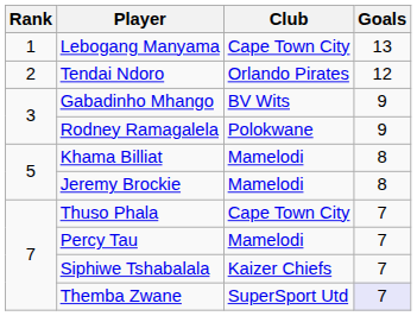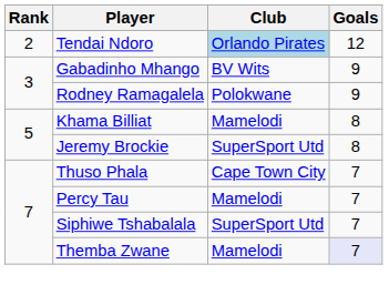 <table class="wikitable sortable" style="text-align:center">
 <tr>
 <th>Rank</th>
 <th>Player</th>
 <th>Club</th>
 <th>Goals</th>
 </tr>
 <tr>
-<td>1</td>
-<td align="left"> <a href='#'>Lebogang Manyama</a></td>
-<td align="left"><a href='#'>Cape Town City</a></td>
-<td>13</td>
-</tr>
-<tr>
 <td>2</td>
 <td align="left"> <a href='#'>Tendai Ndoro</a></td>
-<td align="left"><a href='#'>Orlando Pirates</a></td>
+<td align="left" style="background: lightblue;"><a href='#'>Orlando Pirates</a></td>
 <td>12</td>
 </tr>
 <tr>
 <td rowspan=2>3</td>
 <td align="left"> <a href='#'>Gabadinho Mhango</a></td>
 <td align="left"><a href='#'>BV Wits</a></td>
 <td>9</td>
 </tr>
 <tr>
 <td align="left"> <a href='#'>Rodney Ramagalela</a></td>
 <td align="left"><a href='#'>Polokwane</a></td>
 <td>9</td>
 </tr>
 <tr>
 <td rowspan=2>5</td>
 <td align="left"> <a href='#'>Khama Billiat</a></td>
 <td align="left"><a href='#'>Mamelodi</a></td>
 <td>8</td>
 </tr>
 <tr>
 <td align="left"> <a href='#'>Jeremy Brockie</a></td>
-<td align="left"><a href='#'>Mamelodi</a></td>
+<td align="left"><a href='#'>SuperSport Utd</a></td>
 <td>8</td>
 </tr>
 <tr>
 <td rowspan=4>7</td>
 <td align="left"> <a href='#'>Thuso Phala</a></td>
 <td align="left"><a href='#'>Cape Town City</a></td>
 <td>7</td>
 </tr>
 <tr>
 <td align="left"> <a href='#'>Percy Tau</a></td>
 <td align="left"><a href='#'>Mamelodi</a></td>
 <td>7</td>
 </tr>
 <tr>
 <td align="left"> <a href='#'>Siphiwe Tshabalala</a></td>
-<td align="left"><a href='#'>Kaizer Chiefs</a></td>
+<td align="left"><a href='#'>SuperSport Utd</a></td>
 <td>7</td>
 </tr>
 <tr>
 <td align="left"> <a href='#'>Themba Zwane</a></td>
-<td align="left"><a href='#'>SuperSport Utd</a></td>
+<td align="left"><a href='#'>Mamelodi</a></td>
 <td style="background: lavender;">7</td>
 </tr>
 </table>
